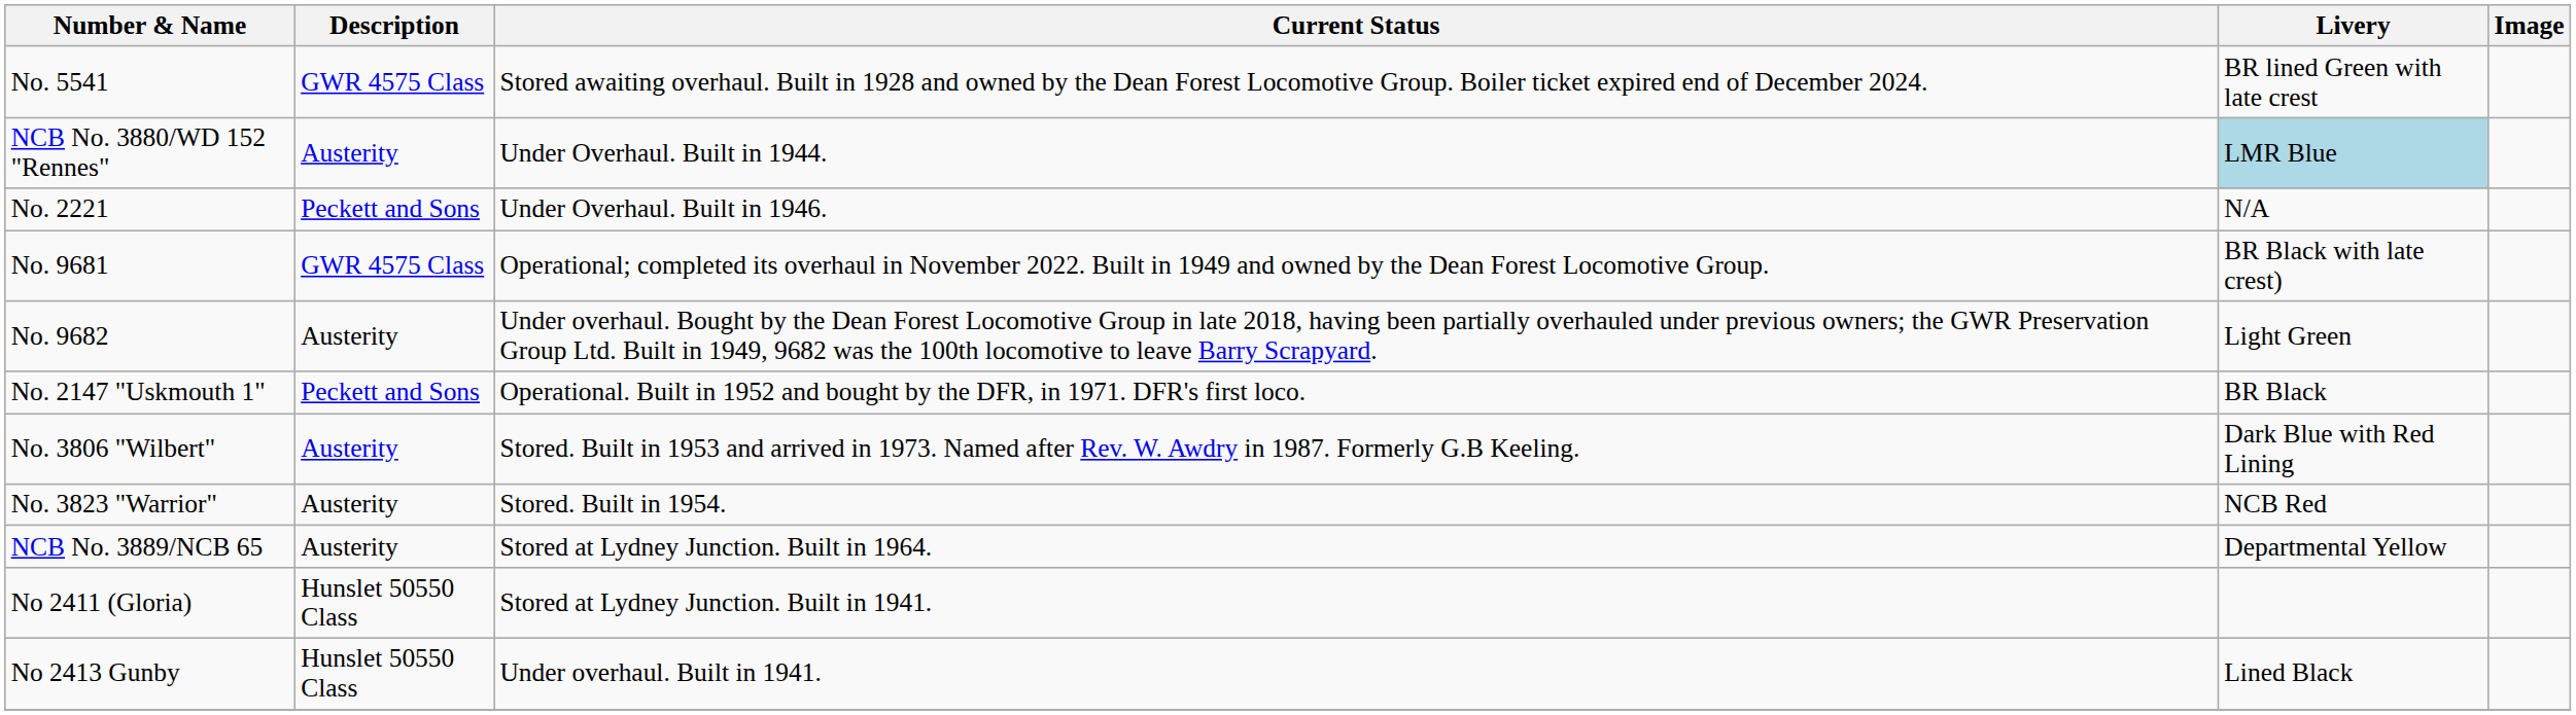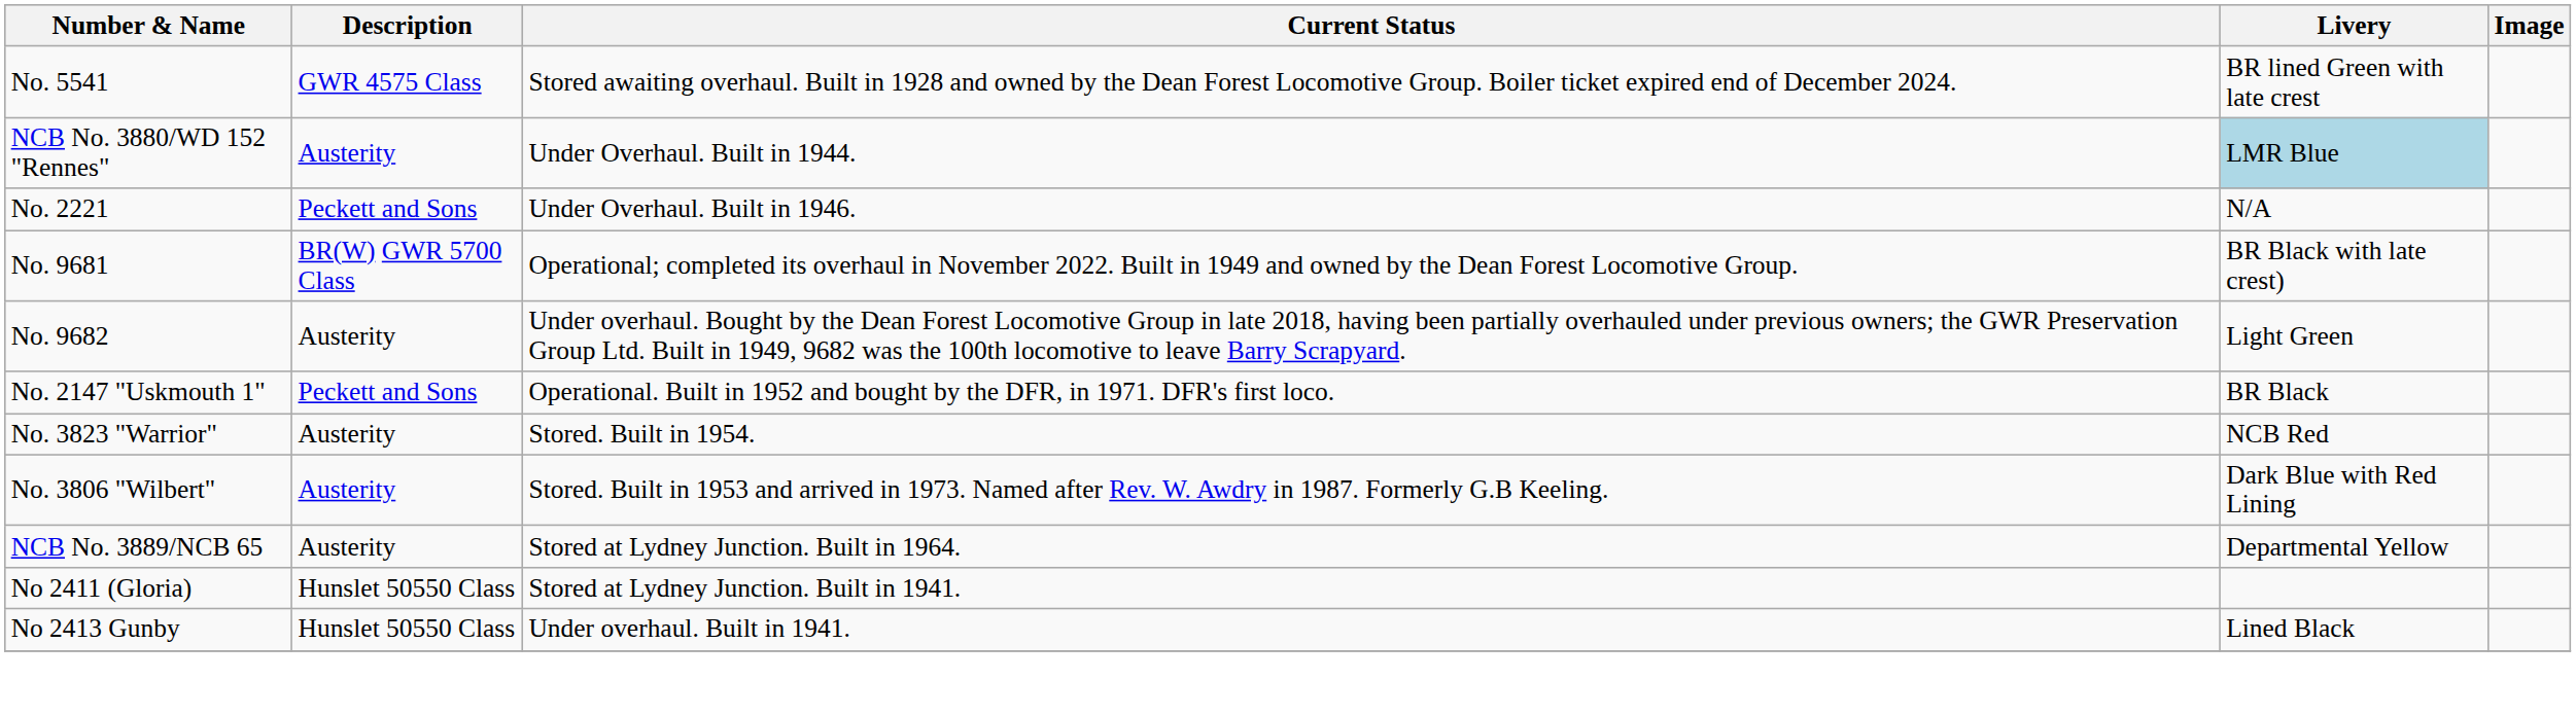 <table class="wikitable">
 <tr>
 <th>Number & Name</th>
 <th>Description</th>
 <th>Current Status</th>
 <th>Livery</th>
 <th>Image</th>
 </tr>
 <tr>
 <td>No. 5541</td>
 <td><a href='#'>GWR 4575 Class</a> </td>
 <td>Stored awaiting overhaul. Built in 1928 and owned by the Dean Forest Locomotive Group. Boiler ticket expired end of December 2024.</td>
 <td>BR lined Green with late crest</td>
 <td></td>
 </tr>
 <tr>
 <td><a href='#'>NCB</a> No. 3880/WD 152 "Rennes"</td>
 <td><a href='#'>Austerity</a> </td>
 <td>Under Overhaul. Built in 1944.</td>
 <td style="background: lightblue;">LMR Blue</td>
 <td></td>
 </tr>
 <tr>
 <td>No. 2221</td>
 <td><a href='#'>Peckett and Sons</a> </td>
 <td>Under Overhaul. Built in 1946.</td>
 <td>N/A</td>
 <td></td>
 </tr>
 <tr>
 <td>No. 9681</td>
-<td><a href='#'>GWR 4575 Class</a> </td>
+<td><a href='#'>BR(W)</a>  <a href='#'>GWR 5700 Class</a></td>
 <td>Operational; completed its overhaul in November 2022. Built in 1949 and owned by the Dean Forest Locomotive Group.</td>
 <td>BR Black with late crest)</td>
 <td></td>
 </tr>
 <tr>
 <td>No. 9682</td>
 <td>Austerity </td>
 <td>Under overhaul. Bought by the Dean Forest Locomotive Group in late 2018, having been partially overhauled under previous owners; the GWR Preservation Group Ltd. Built in 1949, 9682 was the 100th locomotive to leave <a href='#'>Barry Scrapyard</a>.</td>
 <td>Light Green</td>
 <td></td>
 </tr>
 <tr>
 <td>No. 2147 "Uskmouth 1"</td>
 <td><a href='#'>Peckett and Sons</a> </td>
 <td>Operational. Built in 1952 and bought by the DFR, in 1971. DFR's first loco.</td>
 <td>BR Black</td>
 <td></td>
 </tr>
 <tr>
+<td>No. 3823 "Warrior"</td>
+<td>Austerity </td>
+<td>Stored. Built in 1954.</td>
+<td>NCB Red</td>
+<td></td>
+</tr>
+<tr>
 <td>No. 3806 "Wilbert"</td>
 <td><a href='#'>Austerity</a> </td>
 <td>Stored. Built in 1953 and arrived in 1973. Named after <a href='#'>Rev. W. Awdry</a> in 1987. Formerly G.B Keeling.</td>
 <td>Dark Blue with Red Lining</td>
-<td></td>
-</tr>
-<tr>
-<td>No. 3823 "Warrior"</td>
-<td>Austerity </td>
-<td>Stored. Built in 1954.</td>
-<td>NCB Red</td>
 <td></td>
 </tr>
 <tr>
 <td><a href='#'>NCB</a> No. 3889/NCB 65</td>
 <td>Austerity </td>
 <td>Stored at Lydney Junction. Built in 1964.</td>
 <td>Departmental Yellow</td>
 <td></td>
 </tr>
 <tr>
 <td>No 2411 (Gloria)</td>
 <td>Hunslet 50550 Class </td>
 <td>Stored at Lydney Junction. Built in 1941.</td>
 <td></td>
 <td></td>
 </tr>
 <tr>
 <td>No 2413 Gunby</td>
 <td>Hunslet 50550 Class </td>
 <td>Under overhaul. Built in 1941.</td>
 <td>Lined Black</td>
 <td></td>
 </tr>
 <tr>
 </tr>
 </table>
